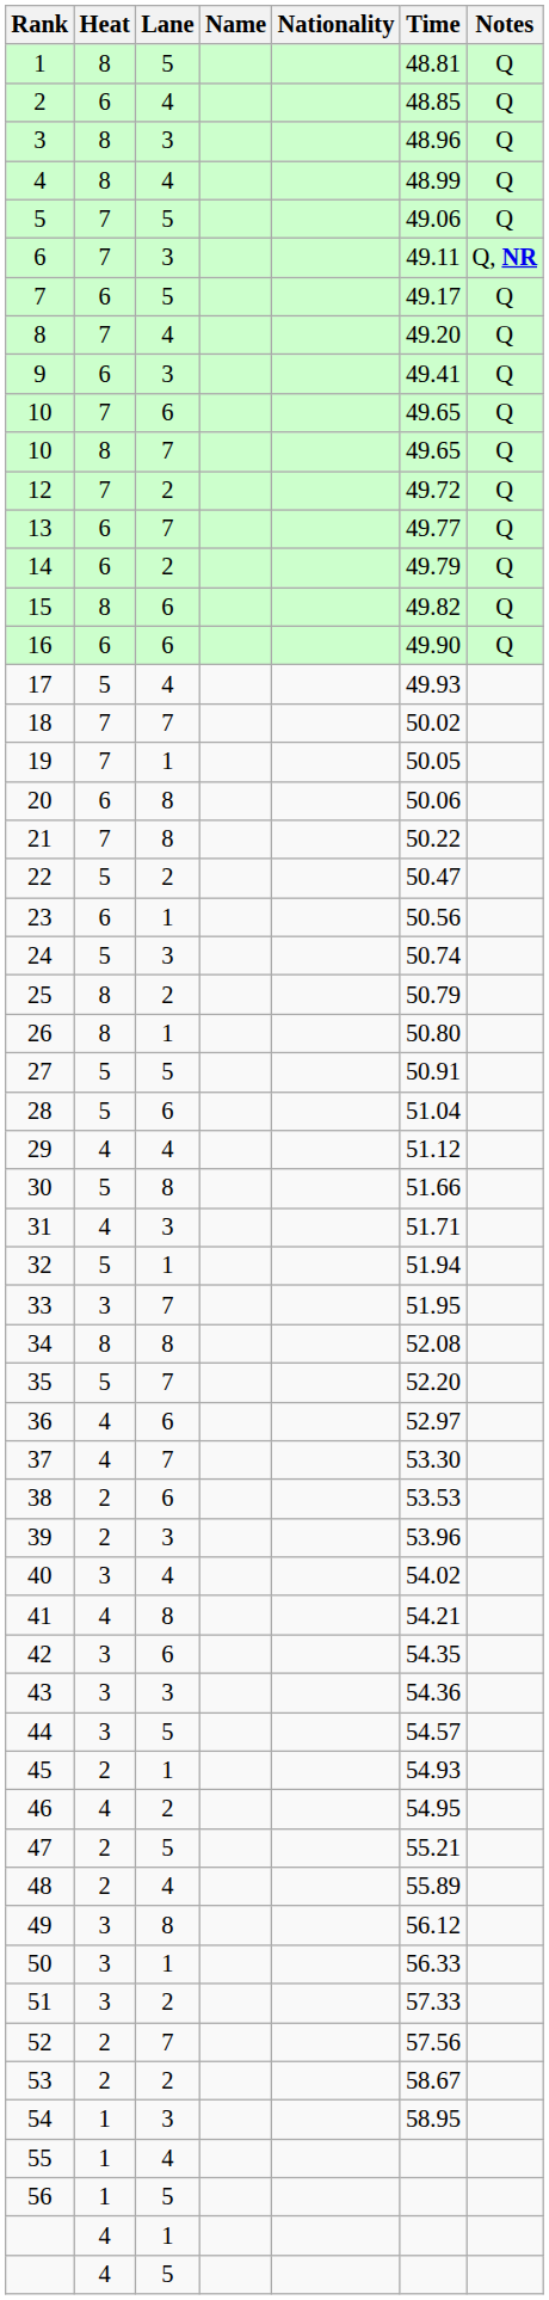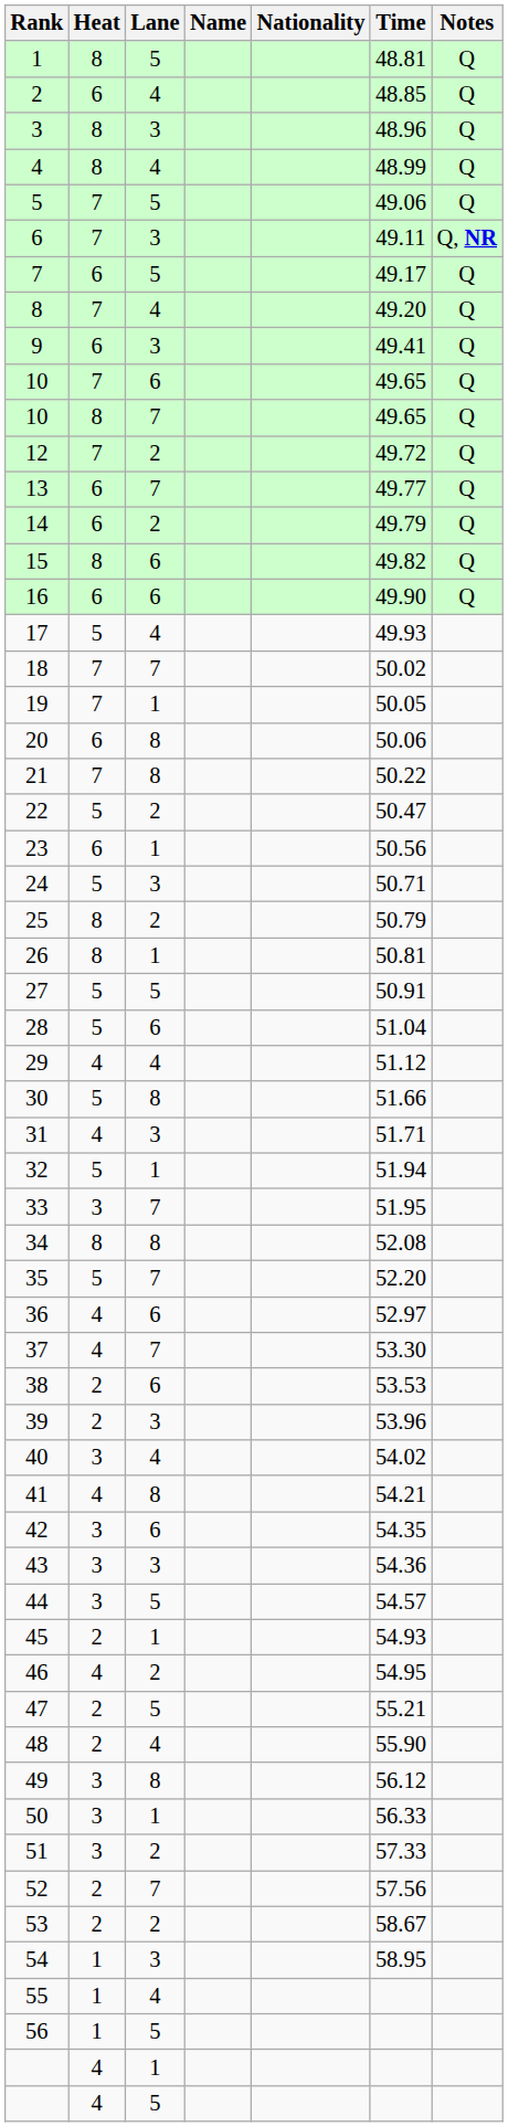 <table class="wikitable sortable" style="text-align:center">
 <tr>
 <th>Rank</th>
 <th>Heat</th>
 <th>Lane</th>
 <th>Name</th>
 <th>Nationality</th>
 <th>Time</th>
 <th>Notes</th>
 </tr>
 <tr bgcolor=ccffcc>
 <td>1</td>
 <td>8</td>
 <td>5</td>
 <td align="left"></td>
 <td align="left"></td>
 <td>48.81</td>
 <td>Q</td>
 </tr>
 <tr bgcolor=ccffcc>
 <td>2</td>
 <td>6</td>
 <td>4</td>
 <td align="left"></td>
 <td align="left"></td>
 <td>48.85</td>
 <td>Q</td>
 </tr>
 <tr bgcolor=ccffcc>
 <td>3</td>
 <td>8</td>
 <td>3</td>
 <td align="left"></td>
 <td align="left"></td>
 <td>48.96</td>
 <td>Q</td>
 </tr>
 <tr bgcolor=ccffcc>
 <td>4</td>
 <td>8</td>
 <td>4</td>
 <td align="left"></td>
 <td align="left"></td>
 <td>48.99</td>
 <td>Q</td>
 </tr>
 <tr bgcolor=ccffcc>
 <td>5</td>
 <td>7</td>
 <td>5</td>
 <td align="left"></td>
 <td align="left"></td>
 <td>49.06</td>
 <td>Q</td>
 </tr>
 <tr bgcolor=ccffcc>
 <td>6</td>
 <td>7</td>
 <td>3</td>
 <td align="left"></td>
 <td align="left"></td>
 <td>49.11</td>
 <td>Q, <strong><a href='#'>NR</a></strong></td>
 </tr>
 <tr bgcolor=ccffcc>
 <td>7</td>
 <td>6</td>
 <td>5</td>
 <td align="left"></td>
 <td align="left"></td>
 <td>49.17</td>
 <td>Q</td>
 </tr>
 <tr bgcolor=ccffcc>
 <td>8</td>
 <td>7</td>
 <td>4</td>
 <td align="left"></td>
 <td align="left"></td>
 <td>49.20</td>
 <td>Q</td>
 </tr>
 <tr bgcolor=ccffcc>
 <td>9</td>
 <td>6</td>
 <td>3</td>
 <td align="left"></td>
 <td align="left"></td>
 <td>49.41</td>
 <td>Q</td>
 </tr>
 <tr bgcolor=ccffcc>
 <td>10</td>
 <td>7</td>
 <td>6</td>
 <td align="left"></td>
 <td align="left"></td>
 <td>49.65</td>
 <td>Q</td>
 </tr>
 <tr bgcolor=ccffcc>
 <td>10</td>
 <td>8</td>
 <td>7</td>
 <td align="left"></td>
 <td align="left"></td>
 <td>49.65</td>
 <td>Q</td>
 </tr>
 <tr bgcolor=ccffcc>
 <td>12</td>
 <td>7</td>
 <td>2</td>
 <td align="left"></td>
 <td align="left"></td>
 <td>49.72</td>
 <td>Q</td>
 </tr>
 <tr bgcolor=ccffcc>
 <td>13</td>
 <td>6</td>
 <td>7</td>
 <td align="left"></td>
 <td align="left"></td>
 <td>49.77</td>
 <td>Q</td>
 </tr>
 <tr bgcolor=ccffcc>
 <td>14</td>
 <td>6</td>
 <td>2</td>
 <td align="left"></td>
 <td align="left"></td>
 <td>49.79</td>
 <td>Q</td>
 </tr>
 <tr bgcolor=ccffcc>
 <td>15</td>
 <td>8</td>
 <td>6</td>
 <td align="left"></td>
 <td align="left"></td>
 <td>49.82</td>
 <td>Q</td>
 </tr>
 <tr bgcolor=ccffcc>
 <td>16</td>
 <td>6</td>
 <td>6</td>
 <td align="left"></td>
 <td align="left"></td>
 <td>49.90</td>
 <td>Q</td>
 </tr>
 <tr>
 <td>17</td>
 <td>5</td>
 <td>4</td>
 <td align="left"></td>
 <td align="left"></td>
 <td>49.93</td>
 <td></td>
 </tr>
 <tr>
 <td>18</td>
 <td>7</td>
 <td>7</td>
 <td align="left"></td>
 <td align="left"></td>
 <td>50.02</td>
 <td></td>
 </tr>
 <tr>
 <td>19</td>
 <td>7</td>
 <td>1</td>
 <td align="left"></td>
 <td align="left"></td>
 <td>50.05</td>
 <td></td>
 </tr>
 <tr>
 <td>20</td>
 <td>6</td>
 <td>8</td>
 <td align="left"></td>
 <td align="left"></td>
 <td>50.06</td>
 <td></td>
 </tr>
 <tr>
 <td>21</td>
 <td>7</td>
 <td>8</td>
 <td align="left"></td>
 <td align="left"></td>
 <td>50.22</td>
 <td></td>
 </tr>
 <tr>
 <td>22</td>
 <td>5</td>
 <td>2</td>
 <td align="left"></td>
 <td align="left"></td>
 <td>50.47</td>
 <td></td>
 </tr>
 <tr>
 <td>23</td>
 <td>6</td>
 <td>1</td>
 <td align="left"></td>
 <td align="left"></td>
 <td>50.56</td>
 <td></td>
 </tr>
 <tr>
 <td>24</td>
 <td>5</td>
 <td>3</td>
 <td align="left"></td>
 <td align="left"></td>
-<td>50.74</td>
+<td>50.71</td>
 <td></td>
 </tr>
 <tr>
 <td>25</td>
 <td>8</td>
 <td>2</td>
 <td align="left"></td>
 <td align="left"></td>
 <td>50.79</td>
 <td></td>
 </tr>
 <tr>
 <td>26</td>
 <td>8</td>
 <td>1</td>
 <td align="left"></td>
 <td align="left"></td>
-<td>50.80</td>
+<td>50.81</td>
 <td></td>
 </tr>
 <tr>
 <td>27</td>
 <td>5</td>
 <td>5</td>
 <td align="left"></td>
 <td align="left"></td>
 <td>50.91</td>
 <td></td>
 </tr>
 <tr>
 <td>28</td>
 <td>5</td>
 <td>6</td>
 <td align="left"></td>
 <td align="left"></td>
 <td>51.04</td>
 <td></td>
 </tr>
 <tr>
 <td>29</td>
 <td>4</td>
 <td>4</td>
 <td align="left"></td>
 <td align="left"></td>
 <td>51.12</td>
 <td></td>
 </tr>
 <tr>
 <td>30</td>
 <td>5</td>
 <td>8</td>
 <td align="left"></td>
 <td align="left"></td>
 <td>51.66</td>
 <td></td>
 </tr>
 <tr>
 <td>31</td>
 <td>4</td>
 <td>3</td>
 <td align="left"></td>
 <td align="left"></td>
 <td>51.71</td>
 <td></td>
 </tr>
 <tr>
 <td>32</td>
 <td>5</td>
 <td>1</td>
 <td align="left"></td>
 <td align="left"></td>
 <td>51.94</td>
 <td></td>
 </tr>
 <tr>
 <td>33</td>
 <td>3</td>
 <td>7</td>
 <td align="left"></td>
 <td align="left"></td>
 <td>51.95</td>
 <td></td>
 </tr>
 <tr>
 <td>34</td>
 <td>8</td>
 <td>8</td>
 <td align="left"></td>
 <td align="left"></td>
 <td>52.08</td>
 <td></td>
 </tr>
 <tr>
 <td>35</td>
 <td>5</td>
 <td>7</td>
 <td align="left"></td>
 <td align="left"></td>
 <td>52.20</td>
 <td></td>
 </tr>
 <tr>
 <td>36</td>
 <td>4</td>
 <td>6</td>
 <td align="left"></td>
 <td align="left"></td>
 <td>52.97</td>
 <td></td>
 </tr>
 <tr>
 <td>37</td>
 <td>4</td>
 <td>7</td>
 <td align="left"></td>
 <td align="left"></td>
 <td>53.30</td>
 <td></td>
 </tr>
 <tr>
 <td>38</td>
 <td>2</td>
 <td>6</td>
 <td align="left"></td>
 <td align="left"></td>
 <td>53.53</td>
 <td></td>
 </tr>
 <tr>
 <td>39</td>
 <td>2</td>
 <td>3</td>
 <td align="left"></td>
 <td align="left"></td>
 <td>53.96</td>
 <td></td>
 </tr>
 <tr>
 <td>40</td>
 <td>3</td>
 <td>4</td>
 <td align="left"></td>
 <td align="left"></td>
 <td>54.02</td>
 <td></td>
 </tr>
 <tr>
 <td>41</td>
 <td>4</td>
 <td>8</td>
 <td align="left"></td>
 <td align="left"></td>
 <td>54.21</td>
 <td></td>
 </tr>
 <tr>
 <td>42</td>
 <td>3</td>
 <td>6</td>
 <td align="left"></td>
 <td align="left"></td>
 <td>54.35</td>
 <td></td>
 </tr>
 <tr>
 <td>43</td>
 <td>3</td>
 <td>3</td>
 <td align="left"></td>
 <td align="left"></td>
 <td>54.36</td>
 <td></td>
 </tr>
 <tr>
 <td>44</td>
 <td>3</td>
 <td>5</td>
 <td align="left"></td>
 <td align="left"></td>
 <td>54.57</td>
 <td></td>
 </tr>
 <tr>
 <td>45</td>
 <td>2</td>
 <td>1</td>
 <td align="left"></td>
 <td align="left"></td>
 <td>54.93</td>
 <td></td>
 </tr>
 <tr>
 <td>46</td>
 <td>4</td>
 <td>2</td>
 <td align="left"></td>
 <td align="left"></td>
 <td>54.95</td>
 <td></td>
 </tr>
 <tr>
 <td>47</td>
 <td>2</td>
 <td>5</td>
 <td align="left"></td>
 <td align="left"></td>
 <td>55.21</td>
 <td></td>
 </tr>
 <tr>
 <td>48</td>
 <td>2</td>
 <td>4</td>
 <td align="left"></td>
 <td align="left"></td>
-<td>55.89</td>
+<td>55.90</td>
 <td></td>
 </tr>
 <tr>
 <td>49</td>
 <td>3</td>
 <td>8</td>
 <td align="left"></td>
 <td align="left"></td>
 <td>56.12</td>
 <td></td>
 </tr>
 <tr>
 <td>50</td>
 <td>3</td>
 <td>1</td>
 <td align="left"></td>
 <td align="left"></td>
 <td>56.33</td>
 <td></td>
 </tr>
 <tr>
 <td>51</td>
 <td>3</td>
 <td>2</td>
 <td align="left"></td>
 <td align="left"></td>
 <td>57.33</td>
 <td></td>
 </tr>
 <tr>
 <td>52</td>
 <td>2</td>
 <td>7</td>
 <td align="left"></td>
 <td align="left"></td>
 <td>57.56</td>
 <td></td>
 </tr>
 <tr>
 <td>53</td>
 <td>2</td>
 <td>2</td>
 <td align="left"></td>
 <td align="left"></td>
 <td>58.67</td>
 <td></td>
 </tr>
 <tr>
 <td>54</td>
 <td>1</td>
 <td>3</td>
 <td align="left"></td>
 <td align="left"></td>
 <td>58.95</td>
 <td></td>
 </tr>
 <tr>
 <td>55</td>
 <td>1</td>
 <td>4</td>
 <td align="left"></td>
 <td align="left"></td>
 <td></td>
 <td></td>
 </tr>
 <tr>
 <td>56</td>
 <td>1</td>
 <td>5</td>
 <td align="left"></td>
 <td align="left"></td>
 <td></td>
 <td></td>
 </tr>
 <tr>
 <td></td>
 <td>4</td>
 <td>1</td>
 <td align="left"></td>
 <td align="left"></td>
 <td></td>
 <td></td>
 </tr>
 <tr>
 <td></td>
 <td>4</td>
 <td>5</td>
 <td align="left"></td>
 <td align="left"></td>
 <td></td>
 <td></td>
 </tr>
 </table>
